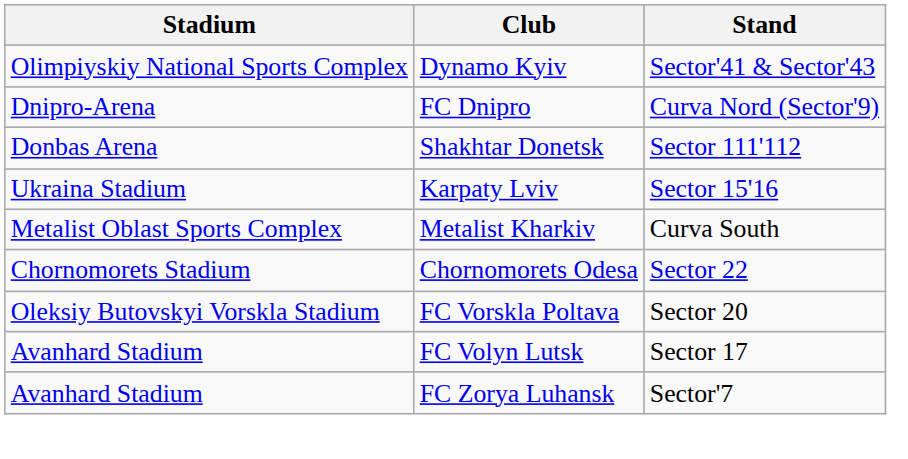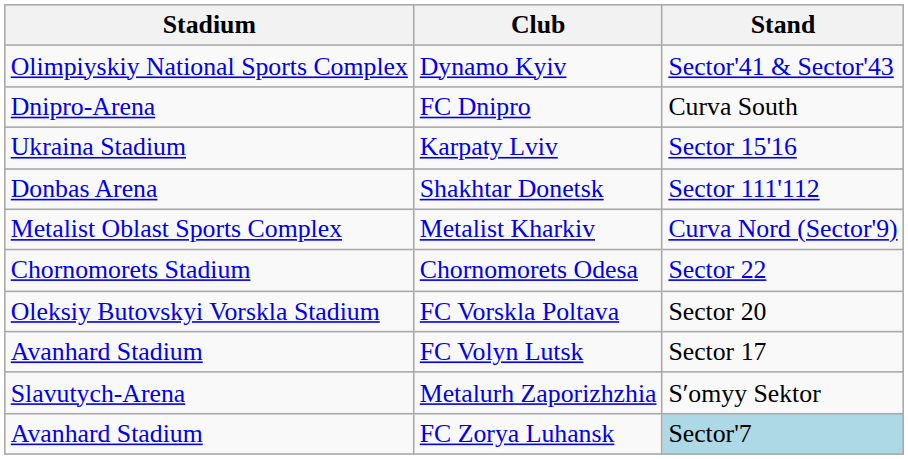 <table class="wikitable">
 <tr>
 <th>Stadium</th>
 <th>Club</th>
 <th>Stand</th>
 </tr>
 <tr>
 <td style="text-align:left;"><a href='#'>Olimpiyskiy National Sports Complex</a></td>
 <td><a href='#'>Dynamo Kyiv</a></td>
 <td><a href='#'>Sector'41 & Sector'43</a></td>
 </tr>
 <tr>
 <td style="text-align:left;"><a href='#'>Dnipro-Arena</a></td>
 <td><a href='#'>FC Dnipro</a></td>
-<td><a href='#'>Curva Nord (Sector'9)</a></td>
+<td>Curva South</td>
+</tr>
+<tr>
+<td style="text-align:left;"><a href='#'>Ukraina Stadium</a></td>
+<td><a href='#'>Karpaty Lviv</a></td>
+<td><a href='#'>Sector 15'16</a></td>
 </tr>
 <tr>
 <td style="text-align:left;"><a href='#'>Donbas Arena</a></td>
 <td><a href='#'>Shakhtar Donetsk</a></td>
 <td><a href='#'>Sector 111'112</a></td>
 </tr>
 <tr>
-<td style="text-align:left;"><a href='#'>Ukraina Stadium</a></td>
-<td><a href='#'>Karpaty Lviv</a></td>
-<td><a href='#'>Sector 15'16</a></td>
-</tr>
-<tr>
 <td style="text-align:left;"><a href='#'>Metalist Oblast Sports Complex</a></td>
 <td><a href='#'>Metalist Kharkiv</a></td>
-<td>Curva South</td>
+<td><a href='#'>Curva Nord (Sector'9)</a></td>
 </tr>
 <tr>
 <td style="text-align:left;"><a href='#'>Chornomorets Stadium</a></td>
 <td><a href='#'>Chornomorets Odesa</a></td>
 <td><a href='#'>Sector 22</a></td>
 </tr>
 <tr>
 <td style="text-align:left;"><a href='#'>Oleksiy Butovskyi Vorskla Stadium</a></td>
 <td><a href='#'>FC Vorskla Poltava</a></td>
 <td>Sector 20</td>
 </tr>
 <tr>
 <td style="text-align:left;"><a href='#'>Avanhard Stadium</a></td>
 <td><a href='#'>FC Volyn Lutsk</a></td>
 <td>Sector 17</td>
 </tr>
 <tr>
+<td style="text-align:left;"><a href='#'>Slavutych-Arena</a></td>
+<td><a href='#'>Metalurh Zaporizhzhia</a></td>
+<td>Sʹomyy Sektor</td>
+</tr>
+<tr>
 <td style="text-align:left;"><a href='#'>Avanhard Stadium</a></td>
 <td><a href='#'>FC Zorya Luhansk</a></td>
-<td>Sector'7</td>
+<td style="background: lightblue;">Sector'7</td>
 </tr>
 </table>
